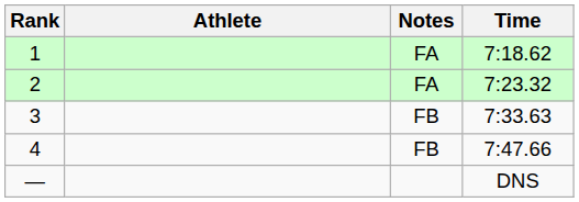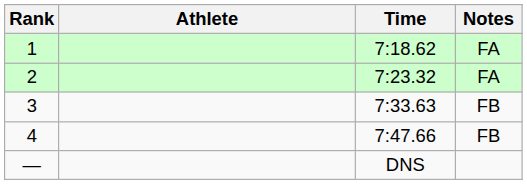 <table class=wikitable style="text-align:center">
 <tr>
 <th width=40>Rank</th>
 <th width=250>Athlete</th>
+<th width=80>Time</th>
 <th width=50>Notes</th>
-<th width=80>Time</th>
 </tr>
 <tr bgcolor="ccffcc">
 <td>1</td>
 <td align=left></td>
+<td>7:18.62</td>
 <td>FA</td>
-<td>7:18.62</td>
 </tr>
 <tr bgcolor="ccffcc">
 <td>2</td>
 <td align=left></td>
+<td>7:23.32</td>
 <td>FA</td>
-<td>7:23.32</td>
 </tr>
 <tr>
 <td>3</td>
 <td align=left></td>
+<td>7:33.63</td>
 <td>FB</td>
-<td>7:33.63</td>
 </tr>
 <tr>
 <td>4</td>
 <td align=left></td>
+<td>7:47.66</td>
 <td>FB</td>
-<td>7:47.66</td>
 </tr>
 <tr>
 <td>—</td>
 <td align=left></td>
+<td>DNS</td>
 <td></td>
-<td>DNS</td>
 </tr>
 </table>
